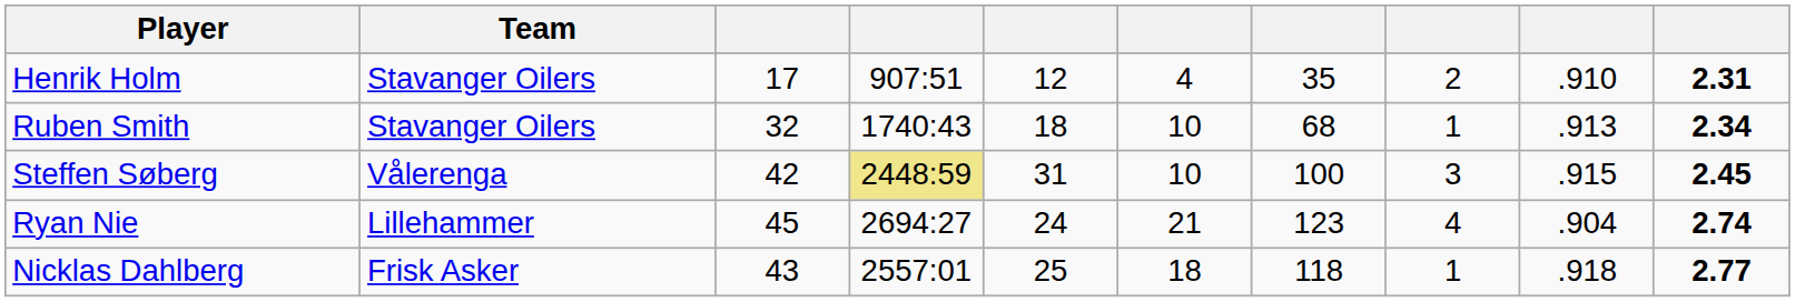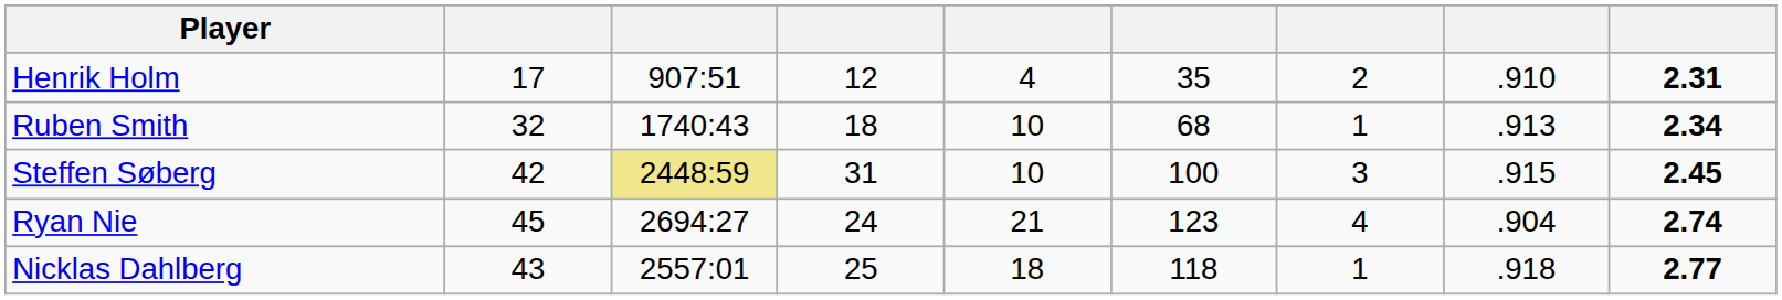 <table class="wikitable sortable" style="text-align:center">
 <tr>
 <th bgcolor="#DDDDFF" width="18.5%">Player</th>
-<th bgcolor="#DDDDFF" width="18.5%">Team</th>
 <th bgcolor="#DDDDFF" width="7%"></th>
 <th bgcolor="#DDDDFF" width="7%"></th>
 <th bgcolor="#DDDDFF" width="7%"></th>
 <th bgcolor="#DDDDFF" width="7%"></th>
 <th bgcolor="#DDDDFF" width="7%"></th>
 <th bgcolor="#DDDDFF" width="7%"></th>
 <th bgcolor="#DDDDFF" width="7%"></th>
 <th bgcolor="#DDDDFF" width="7%"></th>
 </tr>
 <tr>
 <td align=left><a href='#'>Henrik Holm</a></td>
-<td align=left><a href='#'>Stavanger Oilers</a></td>
 <td>17</td>
 <td>907:51</td>
 <td>12</td>
 <td>4</td>
 <td>35</td>
 <td>2</td>
 <td>.910</td>
 <td><strong>2.31</strong></td>
 </tr>
 <tr>
 <td align=left><a href='#'>Ruben Smith</a></td>
-<td align=left><a href='#'>Stavanger Oilers</a></td>
 <td>32</td>
 <td>1740:43</td>
 <td>18</td>
 <td>10</td>
 <td>68</td>
 <td>1</td>
 <td>.913</td>
 <td><strong>2.34</strong></td>
 </tr>
 <tr>
 <td align=left><a href='#'>Steffen Søberg</a></td>
-<td align=left><a href='#'>Vålerenga</a></td>
 <td>42</td>
 <td style="background: khaki;">2448:59</td>
 <td>31</td>
 <td>10</td>
 <td>100</td>
 <td>3</td>
 <td>.915</td>
 <td><strong>2.45</strong></td>
 </tr>
 <tr>
 <td align=left><a href='#'>Ryan Nie</a></td>
-<td align=left><a href='#'>Lillehammer</a></td>
 <td>45</td>
 <td>2694:27</td>
 <td>24</td>
 <td>21</td>
 <td>123</td>
 <td>4</td>
 <td>.904</td>
 <td><strong>2.74</strong></td>
 </tr>
 <tr>
 <td align=left><a href='#'>Nicklas Dahlberg</a></td>
-<td align=left><a href='#'>Frisk Asker</a></td>
 <td>43</td>
 <td>2557:01</td>
 <td>25</td>
 <td>18</td>
 <td>118</td>
 <td>1</td>
 <td>.918</td>
 <td><strong>2.77</strong></td>
 </tr>
 </table>
